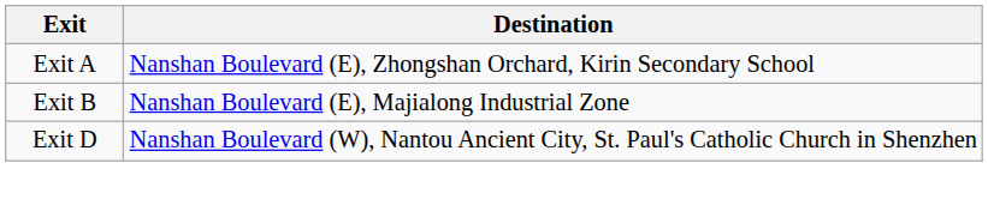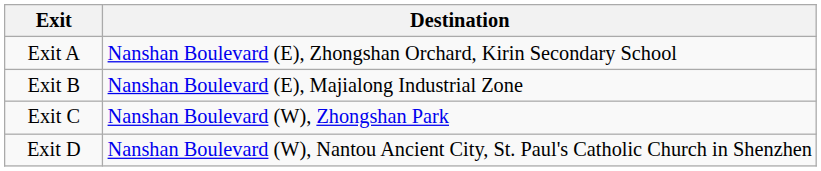 <table class="wikitable">
 <tr>
 <th style="width:70px">Exit</th>
 <th>Destination</th>
 </tr>
 <tr>
 <td align=center>Exit A</td>
 <td><a href='#'>Nanshan Boulevard</a> (E), Zhongshan Orchard, Kirin Secondary School</td>
 </tr>
 <tr>
 <td align=center>Exit B</td>
 <td><a href='#'>Nanshan Boulevard</a> (E), Majialong Industrial Zone</td>
 </tr>
 <tr>
+<td align=center>Exit C</td>
+<td><a href='#'>Nanshan Boulevard</a> (W), <a href='#'>Zhongshan Park</a></td>
+</tr>
+<tr>
 <td align=center>Exit D</td>
 <td><a href='#'>Nanshan Boulevard</a> (W), Nantou Ancient City, St. Paul's Catholic Church in Shenzhen</td>
 </tr>
 </table>
